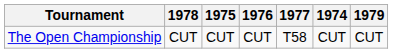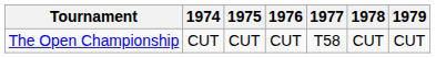 <table class="wikitable" style="font-size:95%;text-align:center;">
 <tr>
 <th>Tournament</th>
-<th>1978</th>
+<th>1974</th>
 <th>1975</th>
 <th>1976</th>
 <th>1977</th>
-<th>1974</th>
+<th>1978</th>
 <th>1979</th>
 </tr>
 <tr>
 <td align=left><a href='#'>The Open Championship</a></td>
 <td>CUT</td>
 <td>CUT</td>
 <td>CUT</td>
 <td>T58</td>
 <td>CUT</td>
 <td>CUT</td>
 </tr>
 </table>
